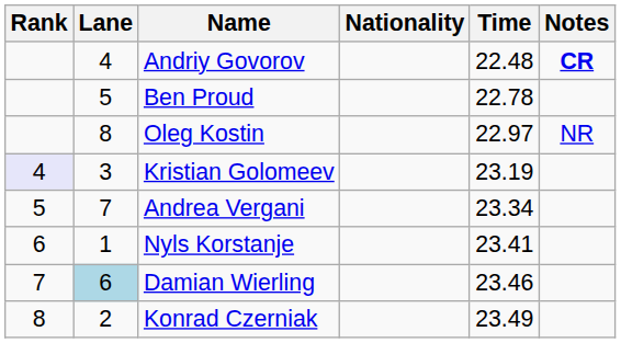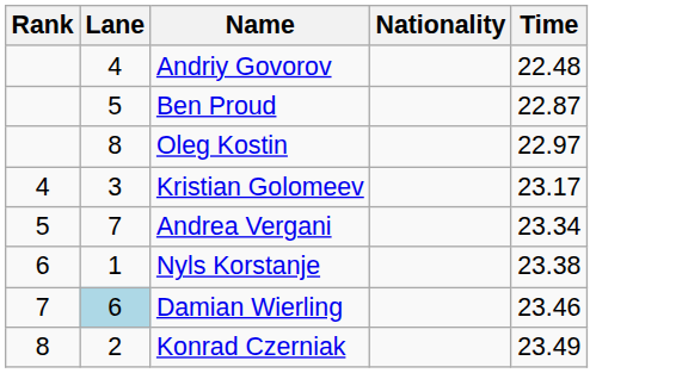 <table class="wikitable sortable" style="text-align:center">
 <tr>
 <th>Rank</th>
 <th>Lane</th>
 <th>Name</th>
 <th>Nationality</th>
 <th>Time</th>
-<th>Notes</th>
 </tr>
 <tr>
 <td></td>
 <td>4</td>
 <td align=left><a href='#'>Andriy Govorov</a></td>
 <td align=left></td>
 <td>22.48</td>
-<td><strong><a href='#'>CR</a></strong></td>
 </tr>
 <tr>
 <td></td>
 <td>5</td>
 <td align=left><a href='#'>Ben Proud</a></td>
 <td align=left></td>
-<td>22.78</td>
-<td></td>
+<td>22.87</td>
 </tr>
 <tr>
 <td></td>
 <td>8</td>
 <td align=left><a href='#'>Oleg Kostin</a></td>
 <td align=left></td>
 <td>22.97</td>
-<td><a href='#'>NR</a></td>
 </tr>
 <tr>
-<td style="background: lavender;">4</td>
+<td>4</td>
 <td>3</td>
 <td align=left><a href='#'>Kristian Golomeev</a></td>
 <td align=left></td>
-<td>23.19</td>
-<td></td>
+<td>23.17</td>
 </tr>
 <tr>
 <td>5</td>
 <td>7</td>
 <td align=left><a href='#'>Andrea Vergani</a></td>
 <td align=left></td>
 <td>23.34</td>
-<td></td>
 </tr>
 <tr>
 <td>6</td>
 <td>1</td>
 <td align=left><a href='#'>Nyls Korstanje</a></td>
 <td align=left></td>
-<td>23.41</td>
-<td></td>
+<td>23.38</td>
 </tr>
 <tr>
 <td>7</td>
 <td style="background: lightblue;">6</td>
 <td align=left><a href='#'>Damian Wierling</a></td>
 <td align=left></td>
 <td>23.46</td>
-<td></td>
 </tr>
 <tr>
 <td>8</td>
 <td>2</td>
 <td align=left><a href='#'>Konrad Czerniak</a></td>
 <td align=left></td>
 <td>23.49</td>
-<td></td>
 </tr>
 </table>
